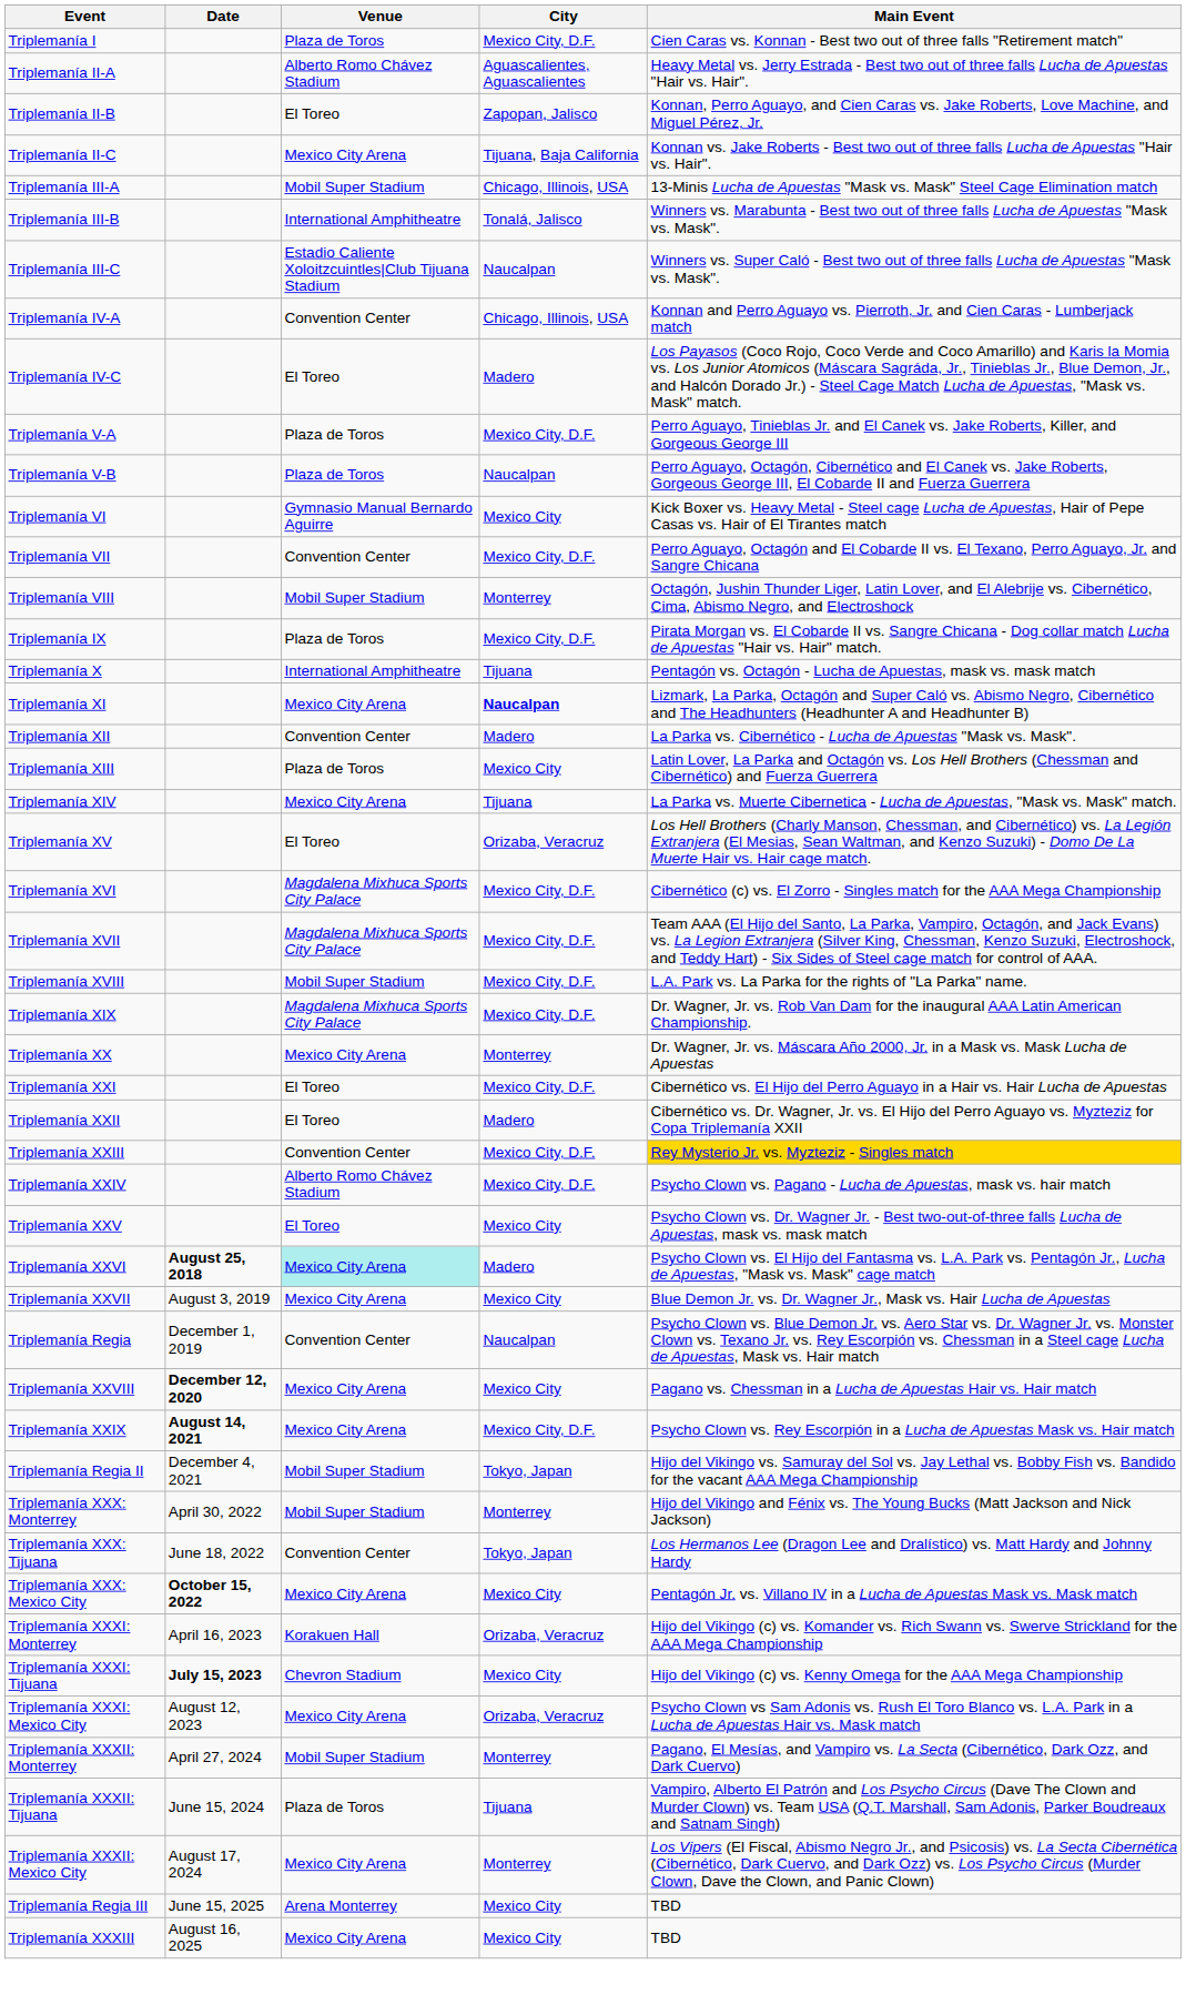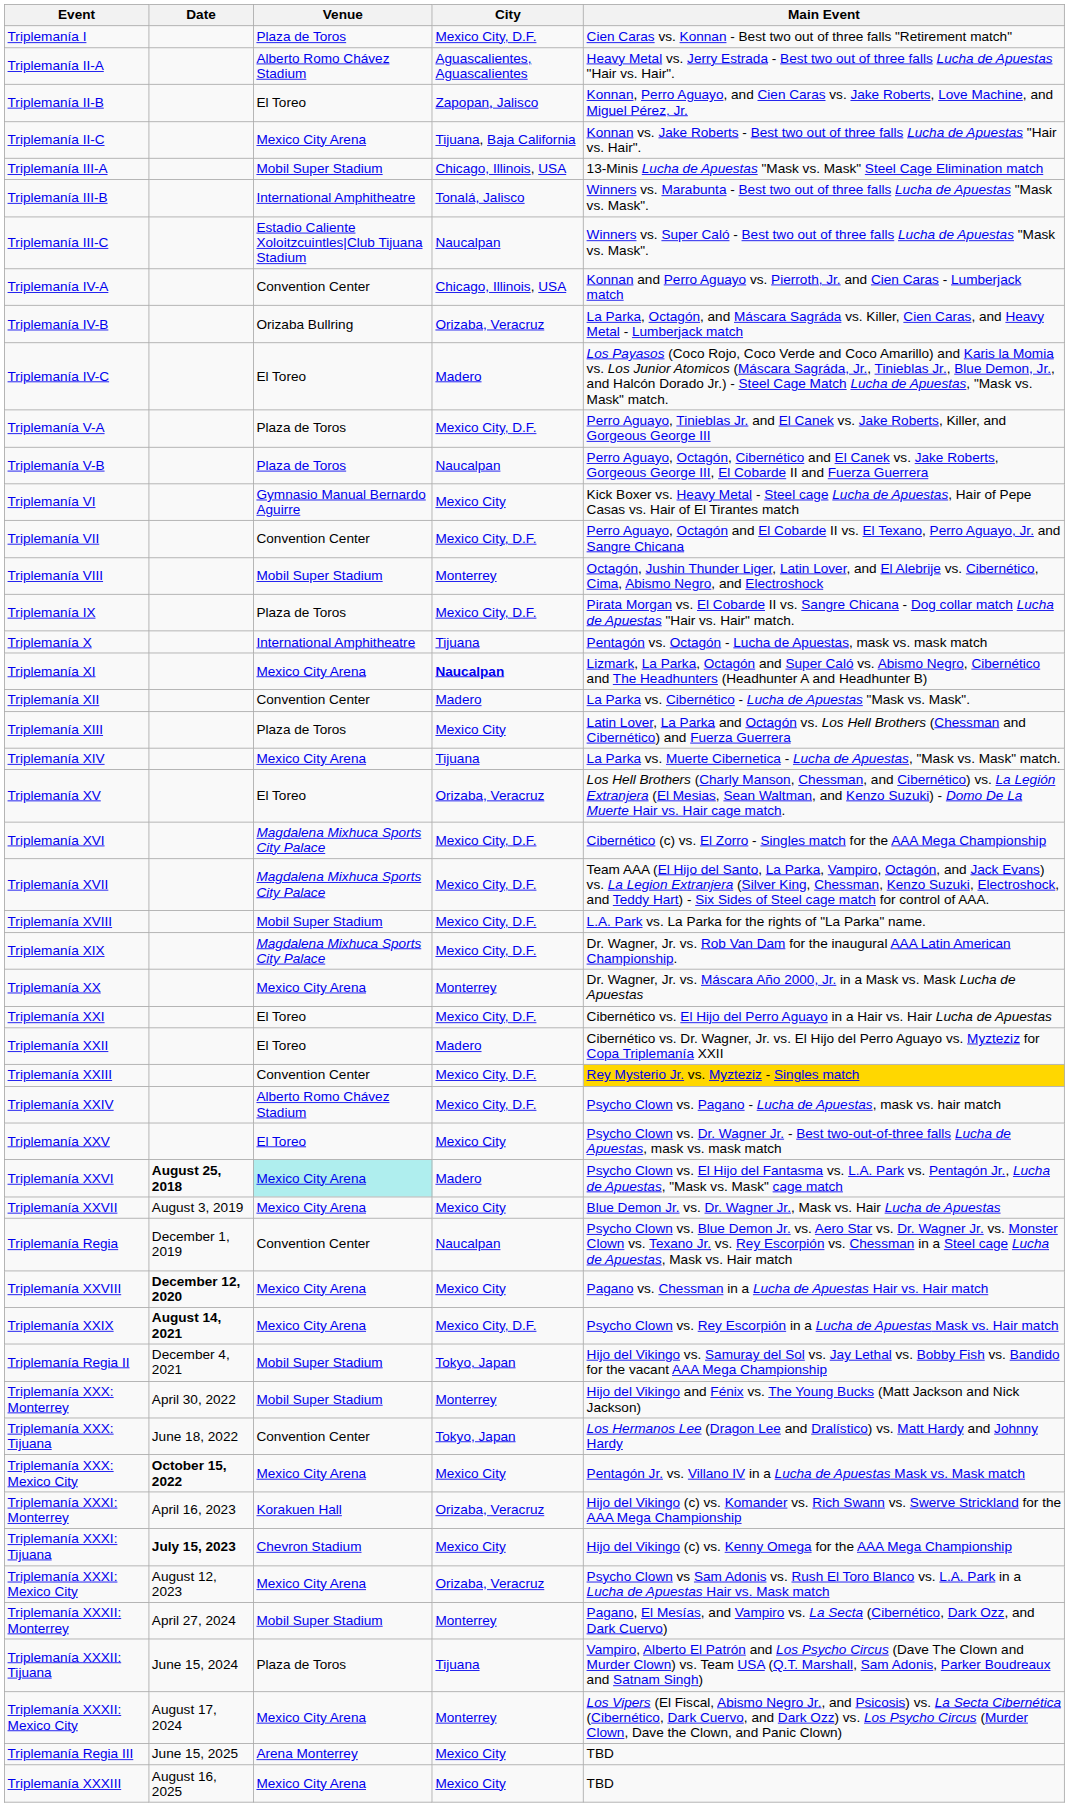 <table class="wikitable" align="center">
 <tr>
 <th width="9%">Event</th>
 <th width="6%">Date</th>
 <th width="10%">Venue</th>
 <th width="9%">City</th>
 <th width="30%">Main Event</th>
 </tr>
 <tr>
 <td><a href='#'>Triplemanía I</a></td>
 <td></td>
 <td><a href='#'>Plaza de Toros</a></td>
 <td><a href='#'>Mexico City, D.F.</a></td>
 <td><a href='#'>Cien Caras</a> vs. <a href='#'>Konnan</a> - Best two out of three falls "Retirement match"</td>
 </tr>
 <tr>
 <td><a href='#'>Triplemanía II-A</a></td>
 <td></td>
 <td><a href='#'>Alberto Romo Chávez Stadium</a></td>
 <td><a href='#'>Aguascalientes, Aguascalientes</a></td>
 <td><a href='#'>Heavy Metal</a> vs. <a href='#'>Jerry Estrada</a> - <a href='#'>Best two out of three falls</a> <em><a href='#'>Lucha de Apuestas</a></em> "Hair vs. Hair".</td>
 </tr>
 <tr>
 <td><a href='#'>Triplemanía II-B</a></td>
 <td></td>
 <td>El Toreo</td>
 <td><a href='#'>Zapopan, Jalisco</a></td>
 <td><a href='#'>Konnan</a>, <a href='#'>Perro Aguayo</a>, and <a href='#'>Cien Caras</a> vs. <a href='#'>Jake Roberts</a>, <a href='#'>Love Machine</a>, and <a href='#'>Miguel Pérez, Jr.</a></td>
 </tr>
 <tr>
 <td><a href='#'>Triplemanía II-C</a></td>
 <td></td>
 <td><a href='#'>Mexico City Arena</a></td>
 <td><a href='#'>Tijuana</a>, <a href='#'>Baja California</a></td>
 <td><a href='#'>Konnan</a> vs. <a href='#'>Jake Roberts</a> - <a href='#'>Best two out of three falls</a> <em><a href='#'>Lucha de Apuestas</a></em> "Hair vs. Hair".</td>
 </tr>
 <tr>
 <td><a href='#'>Triplemanía III-A</a></td>
 <td></td>
 <td><a href='#'>Mobil Super Stadium</a></td>
 <td><a href='#'>Chicago, Illinois</a>, <a href='#'>USA</a></td>
 <td>13-Minis <em><a href='#'>Lucha de Apuestas</a></em> "Mask vs. Mask" <a href='#'>Steel Cage Elimination match</a></td>
 </tr>
 <tr>
 <td><a href='#'>Triplemanía III-B</a></td>
 <td></td>
 <td><a href='#'>International Amphitheatre</a></td>
 <td><a href='#'>Tonalá, Jalisco</a></td>
 <td><a href='#'>Winners</a> vs. <a href='#'>Marabunta</a> - <a href='#'>Best two out of three falls</a> <em><a href='#'>Lucha de Apuestas</a></em> "Mask vs. Mask".</td>
 </tr>
 <tr>
 <td><a href='#'>Triplemanía III-C</a></td>
 <td></td>
 <td><a href='#'>Estadio Caliente Xoloitzcuintles|Club Tijuana Stadium</a></td>
 <td><a href='#'>Naucalpan</a></td>
 <td><a href='#'>Winners</a> vs. <a href='#'>Super Caló</a> - <a href='#'>Best two out of three falls</a> <em><a href='#'>Lucha de Apuestas</a></em> "Mask vs. Mask".</td>
 </tr>
 <tr>
 <td><a href='#'>Triplemanía IV-A</a></td>
 <td></td>
 <td>Convention Center</td>
 <td><a href='#'>Chicago, Illinois</a>, <a href='#'>USA</a></td>
 <td><a href='#'>Konnan</a> and <a href='#'>Perro Aguayo</a> vs. <a href='#'>Pierroth, Jr.</a> and <a href='#'>Cien Caras</a> - <a href='#'>Lumberjack match</a></td>
+</tr>
+<tr>
+<td><a href='#'>Triplemanía IV-B</a></td>
+<td></td>
+<td>Orizaba Bullring</td>
+<td><a href='#'>Orizaba, Veracruz</a></td>
+<td><a href='#'>La Parka</a>, <a href='#'>Octagón</a>, and <a href='#'>Máscara Sagráda</a> vs. Killer, <a href='#'>Cien Caras</a>, and <a href='#'>Heavy Metal</a> - <a href='#'>Lumberjack match</a></td>
 </tr>
 <tr>
 <td><a href='#'>Triplemanía IV-C</a></td>
 <td></td>
 <td>El Toreo</td>
 <td><a href='#'>Madero</a></td>
 <td><em><a href='#'>Los Payasos</a></em> (Coco Rojo, Coco Verde and Coco Amarillo) and <a href='#'>Karis la Momia</a> vs. <em>Los Junior Atomicos</em> (<a href='#'>Máscara Sagráda, Jr.</a>, <a href='#'>Tinieblas Jr.</a>, <a href='#'>Blue Demon, Jr.</a>, and Halcón Dorado Jr.) - <a href='#'>Steel Cage Match</a> <em><a href='#'>Lucha de Apuestas</a></em>, "Mask vs. Mask" match.</td>
 </tr>
 <tr>
 <td><a href='#'>Triplemanía V-A</a></td>
 <td></td>
 <td>Plaza de Toros</td>
 <td><a href='#'>Mexico City, D.F.</a></td>
 <td><a href='#'>Perro Aguayo</a>, <a href='#'>Tinieblas Jr.</a> and <a href='#'>El Canek</a> vs. <a href='#'>Jake Roberts</a>, Killer, and <a href='#'>Gorgeous George III</a></td>
 </tr>
 <tr>
 <td><a href='#'>Triplemanía V-B</a></td>
 <td></td>
 <td><a href='#'>Plaza de Toros</a></td>
 <td><a href='#'>Naucalpan</a></td>
 <td><a href='#'>Perro Aguayo</a>, <a href='#'>Octagón</a>, <a href='#'>Cibernético</a> and <a href='#'>El Canek</a> vs. <a href='#'>Jake Roberts</a>, <a href='#'>Gorgeous George III</a>, <a href='#'>El Cobarde</a> II and <a href='#'>Fuerza Guerrera</a></td>
 </tr>
 <tr>
 <td><a href='#'>Triplemanía VI</a></td>
 <td></td>
 <td><a href='#'>Gymnasio Manual Bernardo Aguirre</a></td>
 <td><a href='#'>Mexico City</a></td>
 <td>Kick Boxer vs. <a href='#'>Heavy Metal</a> - <a href='#'>Steel cage</a> <em><a href='#'>Lucha de Apuestas</a></em>, Hair of Pepe Casas vs. Hair of El Tirantes match</td>
 </tr>
 <tr>
 <td><a href='#'>Triplemanía VII</a></td>
 <td></td>
 <td>Convention Center</td>
 <td><a href='#'>Mexico City, D.F.</a></td>
 <td><a href='#'>Perro Aguayo</a>, <a href='#'>Octagón</a> and <a href='#'>El Cobarde</a> II vs. <a href='#'>El Texano</a>, <a href='#'>Perro Aguayo, Jr.</a> and <a href='#'>Sangre Chicana</a></td>
 </tr>
 <tr>
 <td><a href='#'>Triplemanía VIII</a></td>
 <td></td>
 <td><a href='#'>Mobil Super Stadium</a></td>
 <td><a href='#'>Monterrey</a></td>
 <td><a href='#'>Octagón</a>, <a href='#'>Jushin Thunder Liger</a>, <a href='#'>Latin Lover</a>, and <a href='#'>El Alebrije</a> vs. <a href='#'>Cibernético</a>, <a href='#'>Cima</a>, <a href='#'>Abismo Negro</a>, and <a href='#'>Electroshock</a></td>
 </tr>
 <tr>
 <td><a href='#'>Triplemanía IX</a></td>
 <td></td>
 <td>Plaza de Toros</td>
 <td><a href='#'>Mexico City, D.F.</a></td>
 <td><a href='#'>Pirata Morgan</a> vs. <a href='#'>El Cobarde</a> II vs. <a href='#'>Sangre Chicana</a> - <a href='#'>Dog collar match</a> <em><a href='#'>Lucha de Apuestas</a></em> "Hair vs. Hair" match.</td>
 </tr>
 <tr>
 <td><a href='#'>Triplemanía X</a></td>
 <td></td>
 <td><a href='#'>International Amphitheatre</a></td>
 <td><a href='#'>Tijuana</a></td>
 <td><a href='#'>Pentagón</a> vs. <a href='#'>Octagón</a> - <a href='#'>Lucha de Apuestas</a>, mask vs. mask match</td>
 </tr>
 <tr>
 <td><a href='#'>Triplemanía XI</a></td>
 <td></td>
 <td><a href='#'>Mexico City Arena</a></td>
 <td><strong><a href='#'>Naucalpan</a></strong></td>
 <td><a href='#'>Lizmark</a>, <a href='#'>La Parka</a>, <a href='#'>Octagón</a> and <a href='#'>Super Caló</a> vs. <a href='#'>Abismo Negro</a>, <a href='#'>Cibernético</a> and <a href='#'>The Headhunters</a> (Headhunter A and Headhunter B)</td>
 </tr>
 <tr>
 <td><a href='#'>Triplemanía XII</a></td>
 <td></td>
 <td>Convention Center</td>
 <td><a href='#'>Madero</a></td>
 <td><a href='#'>La Parka</a> vs. <a href='#'>Cibernético</a> - <em><a href='#'>Lucha de Apuestas</a></em> "Mask vs. Mask".</td>
 </tr>
 <tr>
 <td><a href='#'>Triplemanía XIII</a></td>
 <td></td>
 <td>Plaza de Toros</td>
 <td><a href='#'>Mexico City</a></td>
 <td><a href='#'>Latin Lover</a>, <a href='#'>La Parka</a> and <a href='#'>Octagón</a> vs. <em>Los Hell Brothers</em> (<a href='#'>Chessman</a> and <a href='#'>Cibernético</a>) and <a href='#'>Fuerza Guerrera</a></td>
 </tr>
 <tr>
 <td><a href='#'>Triplemanía XIV</a></td>
 <td></td>
 <td><a href='#'>Mexico City Arena</a></td>
 <td><a href='#'>Tijuana</a></td>
 <td><a href='#'>La Parka</a> vs. <a href='#'>Muerte Cibernetica</a> - <em><a href='#'>Lucha de Apuestas</a></em>, "Mask vs. Mask" match.</td>
 </tr>
 <tr>
 <td><a href='#'>Triplemanía XV</a></td>
 <td></td>
 <td>El Toreo</td>
 <td><a href='#'>Orizaba, Veracruz</a></td>
 <td><em>Los Hell Brothers</em> (<a href='#'>Charly Manson</a>, <a href='#'>Chessman</a>, and <a href='#'>Cibernético</a>) vs.  <em><a href='#'>La Legión Extranjera</a></em> (<a href='#'>El Mesias</a>, <a href='#'>Sean Waltman</a>, and <a href='#'>Kenzo Suzuki</a>) - <a href='#'><em>Domo De La Muerte</em> Hair vs. Hair cage match</a>.</td>
 </tr>
 <tr>
 <td><a href='#'>Triplemanía XVI</a></td>
 <td></td>
 <td><em><a href='#'> Magdalena Mixhuca Sports City Palace</a></em></td>
 <td><a href='#'>Mexico City, D.F.</a></td>
 <td><a href='#'>Cibernético</a> (c) vs. <a href='#'>El Zorro</a> - <a href='#'>Singles  match</a> for the <a href='#'>AAA Mega Championship</a></td>
 </tr>
 <tr>
 <td><a href='#'>Triplemanía XVII</a></td>
 <td></td>
 <td><em><a href='#'> Magdalena Mixhuca Sports City Palace</a></em></td>
 <td><a href='#'>Mexico City, D.F.</a></td>
 <td>Team AAA (<a href='#'>El Hijo del Santo</a>, <a href='#'>La Parka</a>, <a href='#'>Vampiro</a>, <a href='#'>Octagón</a>, and <a href='#'>Jack Evans</a>) vs.  <em><a href='#'>La Legion Extranjera</a></em> (<a href='#'>Silver King</a>, <a href='#'>Chessman</a>, <a href='#'>Kenzo Suzuki</a>, <a href='#'>Electroshock</a>, and <a href='#'>Teddy Hart</a>) - <a href='#'>Six Sides of Steel cage match</a> for control of AAA.</td>
 </tr>
 <tr>
 <td><a href='#'>Triplemanía XVIII</a></td>
 <td></td>
 <td><a href='#'>Mobil Super Stadium</a></td>
 <td><a href='#'>Mexico City, D.F.</a></td>
 <td><a href='#'>L.A. Park</a> vs. La Parka for the rights of "La Parka" name.</td>
 </tr>
 <tr>
 <td><a href='#'>Triplemanía XIX</a></td>
 <td></td>
 <td><em><a href='#'> Magdalena Mixhuca Sports City Palace</a></em></td>
 <td><a href='#'>Mexico City, D.F.</a></td>
 <td>Dr. Wagner, Jr. vs. <a href='#'>Rob Van Dam</a> for the inaugural <a href='#'>AAA Latin American Championship</a>.</td>
 </tr>
 <tr>
 <td><a href='#'>Triplemanía XX</a></td>
 <td></td>
 <td><a href='#'>Mexico City Arena</a></td>
 <td><a href='#'>Monterrey</a></td>
 <td>Dr. Wagner, Jr. vs. <a href='#'>Máscara Año 2000, Jr.</a> in a Mask vs. Mask <em>Lucha de Apuestas</em></td>
 </tr>
 <tr>
 <td><a href='#'>Triplemanía XXI</a></td>
 <td></td>
 <td>El Toreo</td>
 <td><a href='#'>Mexico City, D.F.</a></td>
 <td>Cibernético vs. <a href='#'>El Hijo del Perro Aguayo</a> in a Hair vs. Hair <em>Lucha de Apuestas</em></td>
 </tr>
 <tr>
 <td><a href='#'>Triplemanía XXII</a></td>
 <td></td>
 <td>El Toreo</td>
 <td><a href='#'>Madero</a></td>
 <td>Cibernético vs. Dr. Wagner, Jr. vs. El Hijo del Perro Aguayo vs. <a href='#'>Myzteziz</a> for <a href='#'>Copa Triplemanía</a> XXII</td>
 </tr>
 <tr>
 <td><a href='#'>Triplemanía XXIII</a></td>
 <td></td>
 <td>Convention Center</td>
 <td><a href='#'>Mexico City, D.F.</a></td>
 <td style="background: gold;"><a href='#'>Rey Mysterio Jr.</a> vs. <a href='#'>Myzteziz</a> - <a href='#'>Singles match</a></td>
 </tr>
 <tr>
 <td><a href='#'>Triplemanía XXIV</a></td>
 <td></td>
 <td><a href='#'>Alberto Romo Chávez Stadium</a></td>
 <td><a href='#'>Mexico City, D.F.</a></td>
 <td><a href='#'>Psycho Clown</a> vs. <a href='#'>Pagano</a> - <em><a href='#'>Lucha de Apuestas</a></em>, mask vs. hair match</td>
 </tr>
 <tr>
 <td><a href='#'>Triplemanía XXV</a></td>
 <td></td>
 <td><a href='#'>El Toreo</a></td>
 <td><a href='#'>Mexico City</a></td>
 <td><a href='#'>Psycho Clown</a> vs. <a href='#'>Dr. Wagner Jr.</a> - <a href='#'>Best two-out-of-three falls</a> <em><a href='#'>Lucha de Apuestas</a></em>, mask vs. mask match</td>
 </tr>
 <tr>
 <td><a href='#'>Triplemanía XXVI</a></td>
 <td><strong>August 25, 2018</strong></td>
 <td style="background: paleturquoise;"><a href='#'>Mexico City Arena</a></td>
 <td><a href='#'>Madero</a></td>
 <td><a href='#'>Psycho Clown</a> vs. <a href='#'>El Hijo del Fantasma</a> vs. <a href='#'>L.A. Park</a> vs. <a href='#'>Pentagón Jr.</a>, <em><a href='#'>Lucha de Apuestas</a></em>, "Mask vs. Mask" <a href='#'>cage match</a></td>
 </tr>
 <tr>
 <td><a href='#'>Triplemanía XXVII</a></td>
 <td>August 3, 2019</td>
 <td><a href='#'>Mexico City Arena</a></td>
 <td><a href='#'>Mexico City</a></td>
 <td><a href='#'>Blue Demon Jr.</a> vs. <a href='#'>Dr. Wagner Jr.</a>, Mask vs. Hair <em><a href='#'>Lucha de Apuestas</a></em></td>
 </tr>
 <tr>
 <td><a href='#'>Triplemanía Regia</a></td>
 <td>December 1, 2019</td>
 <td>Convention Center</td>
 <td><a href='#'>Naucalpan</a></td>
 <td><a href='#'>Psycho Clown</a> vs. <a href='#'>Blue Demon Jr.</a> vs. <a href='#'>Aero Star</a> vs. <a href='#'>Dr. Wagner Jr.</a> vs. <a href='#'>Monster Clown</a> vs. <a href='#'>Texano Jr.</a> vs. <a href='#'>Rey Escorpión</a> vs. <a href='#'>Chessman</a> in a <a href='#'>Steel cage</a> <em><a href='#'>Lucha de Apuestas</a></em>, Mask vs. Hair match</td>
 </tr>
 <tr>
 <td><a href='#'>Triplemanía XXVIII</a></td>
 <td><strong>December 12, 2020</strong></td>
 <td><a href='#'>Mexico City Arena</a></td>
 <td><a href='#'>Mexico City</a></td>
 <td><a href='#'>Pagano</a> vs. <a href='#'>Chessman</a> in a <a href='#'><em>Lucha de Apuestas</em> Hair vs. Hair match</a></td>
 </tr>
 <tr>
 <td><a href='#'>Triplemanía XXIX</a></td>
 <td><strong>August 14, 2021</strong></td>
 <td><a href='#'>Mexico City Arena</a></td>
 <td><a href='#'>Mexico City, D.F.</a></td>
 <td><a href='#'>Psycho Clown</a> vs. <a href='#'>Rey Escorpión</a> in a <a href='#'><em>Lucha de Apuestas</em> Mask vs. Hair match</a></td>
 </tr>
 <tr>
 <td><a href='#'>Triplemanía Regia II</a></td>
 <td>December 4, 2021</td>
 <td><a href='#'>Mobil Super Stadium</a></td>
 <td><a href='#'>Tokyo, Japan</a></td>
 <td><a href='#'>Hijo del Vikingo</a> vs. <a href='#'>Samuray del Sol</a> vs. <a href='#'>Jay Lethal</a> vs. <a href='#'>Bobby Fish</a> vs. <a href='#'>Bandido</a> for the vacant <a href='#'>AAA Mega Championship</a></td>
 </tr>
 <tr>
 <td><a href='#'>Triplemanía XXX: Monterrey</a></td>
 <td>April 30, 2022</td>
 <td><a href='#'>Mobil Super Stadium</a></td>
 <td><a href='#'>Monterrey</a></td>
 <td><a href='#'>Hijo del Vikingo</a> and <a href='#'>Fénix</a> vs. <a href='#'>The Young Bucks</a> (Matt Jackson and Nick Jackson)</td>
 </tr>
 <tr>
 <td><a href='#'>Triplemanía XXX: Tijuana</a></td>
 <td>June 18, 2022</td>
 <td>Convention Center</td>
 <td><a href='#'>Tokyo, Japan</a></td>
 <td><em><a href='#'>Los Hermanos Lee</a></em> (<a href='#'>Dragon Lee</a> and <a href='#'>Dralístico</a>) vs. <a href='#'>Matt Hardy</a> and <a href='#'>Johnny Hardy</a></td>
 </tr>
 <tr>
 <td><a href='#'>Triplemanía XXX: Mexico City</a></td>
 <td><strong>October 15, 2022</strong></td>
 <td><a href='#'>Mexico City Arena</a></td>
 <td><a href='#'>Mexico City</a></td>
 <td><a href='#'>Pentagón Jr.</a> vs. <a href='#'>Villano IV</a> in a <a href='#'><em>Lucha de Apuestas</em> Mask vs. Mask match</a></td>
 </tr>
 <tr>
 <td><a href='#'>Triplemanía XXXI: Monterrey</a></td>
 <td>April 16, 2023</td>
 <td><a href='#'>Korakuen Hall</a></td>
 <td><a href='#'>Orizaba, Veracruz</a></td>
 <td><a href='#'>Hijo del Vikingo</a> (c) vs. <a href='#'>Komander</a> vs. <a href='#'>Rich Swann</a> vs. <a href='#'>Swerve Strickland</a> for the <a href='#'>AAA Mega Championship</a></td>
 </tr>
 <tr>
 <td><a href='#'>Triplemanía XXXI: Tijuana</a></td>
 <td><strong>July 15, 2023</strong></td>
 <td><a href='#'>Chevron Stadium</a></td>
 <td><a href='#'>Mexico City</a></td>
 <td><a href='#'>Hijo del Vikingo</a> (c) vs. <a href='#'>Kenny Omega</a> for the <a href='#'>AAA Mega Championship</a></td>
 </tr>
 <tr>
 <td><a href='#'>Triplemanía XXXI: Mexico City</a></td>
 <td>August 12, 2023</td>
 <td><a href='#'>Mexico City Arena</a></td>
 <td><a href='#'>Orizaba, Veracruz</a></td>
 <td><a href='#'>Psycho Clown</a> vs <a href='#'>Sam Adonis</a> vs. <a href='#'>Rush El Toro Blanco</a> vs. <a href='#'>L.A. Park</a> in a <a href='#'><em>Lucha de Apuestas</em> Hair vs. Mask match</a></td>
 </tr>
 <tr>
 <td><a href='#'>Triplemanía XXXII: Monterrey</a></td>
 <td>April 27, 2024</td>
 <td><a href='#'>Mobil Super Stadium</a></td>
 <td><a href='#'>Monterrey</a></td>
 <td><a href='#'>Pagano</a>, <a href='#'>El Mesías</a>, and <a href='#'>Vampiro</a> vs. <em><a href='#'>La Secta</a></em> (<a href='#'>Cibernético</a>, <a href='#'>Dark Ozz</a>, and <a href='#'>Dark Cuervo</a>)</td>
 </tr>
 <tr>
 <td><a href='#'>Triplemanía XXXII: Tijuana</a></td>
 <td>June 15, 2024</td>
 <td>Plaza de Toros</td>
 <td><a href='#'>Tijuana</a></td>
 <td><a href='#'>Vampiro</a>, <a href='#'>Alberto El Patrón</a> and <em><a href='#'>Los Psycho Circus</a></em> (Dave The Clown and <a href='#'>Murder Clown</a>) vs. Team <a href='#'>USA</a> (<a href='#'>Q.T. Marshall</a>, <a href='#'>Sam Adonis</a>, <a href='#'>Parker Boudreaux</a> and <a href='#'>Satnam Singh</a>)</td>
 </tr>
 <tr>
 <td><a href='#'>Triplemanía XXXII: Mexico City</a></td>
 <td>August 17, 2024</td>
 <td><a href='#'>Mexico City Arena</a></td>
 <td><a href='#'>Monterrey</a></td>
 <td><em><a href='#'>Los Vipers</a></em> (El Fiscal, <a href='#'>Abismo Negro Jr.</a>, and <a href='#'>Psicosis</a>) vs. <em><a href='#'>La Secta Cibernética</a></em> (<a href='#'>Cibernético</a>, <a href='#'>Dark Cuervo</a>, and <a href='#'>Dark Ozz</a>) vs. <em><a href='#'>Los Psycho Circus</a></em> (<a href='#'>Murder Clown</a>, Dave the Clown, and Panic Clown)</td>
 </tr>
 <tr>
 <td><a href='#'>Triplemanía Regia III</a></td>
 <td>June 15, 2025</td>
 <td><a href='#'>Arena Monterrey</a></td>
 <td><a href='#'>Mexico City</a></td>
 <td>TBD</td>
 </tr>
 <tr>
 <td><a href='#'>Triplemanía XXXIII</a></td>
 <td>August 16, 2025</td>
 <td><a href='#'>Mexico City Arena</a></td>
 <td><a href='#'>Mexico City</a></td>
 <td>TBD</td>
 </tr>
 </table>
